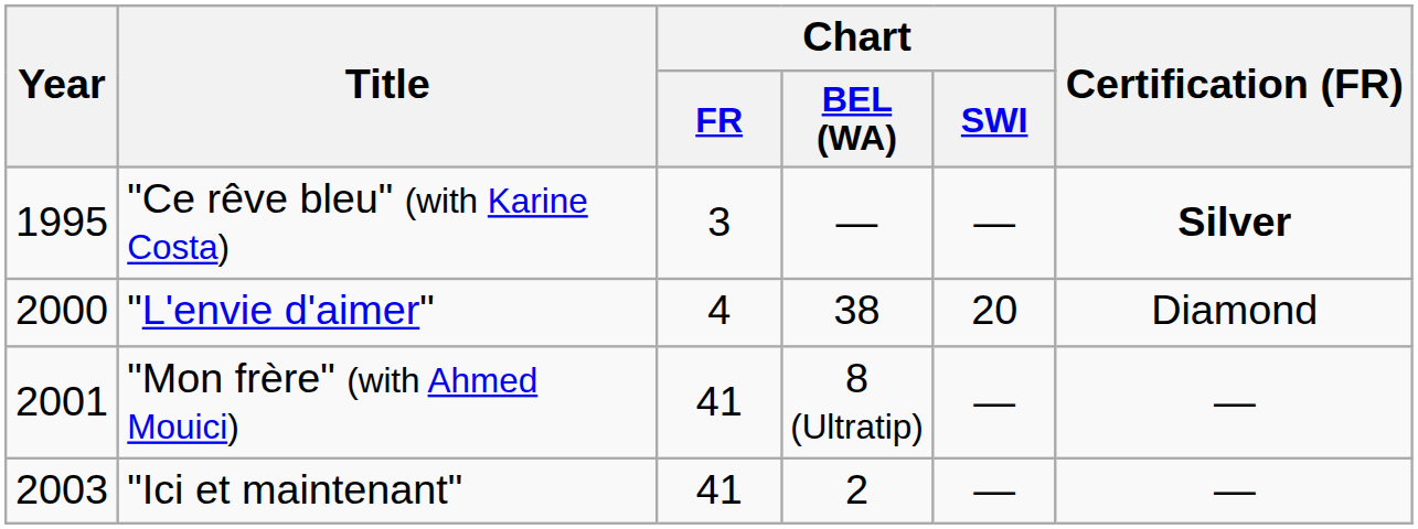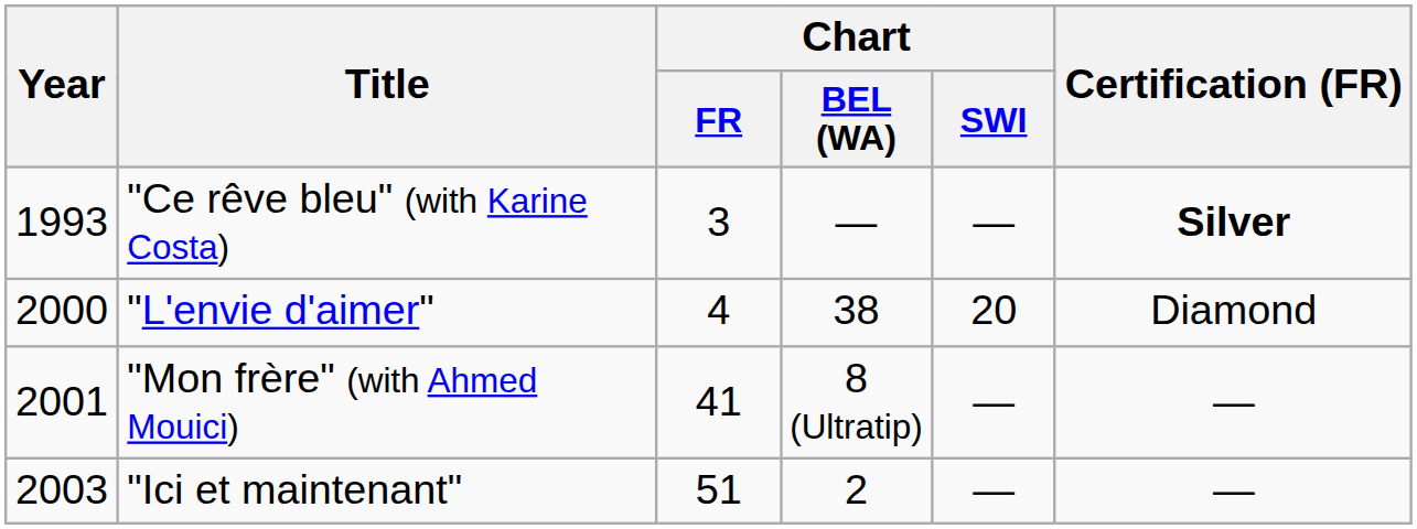 <table class="wikitable">
 <tr>
 <th rowspan="2" width="33">Year</th>
 <th rowspan="2" width="200">Title</th>
 <th colspan="3">Chart</th>
 <th rowspan="2">Certification (FR)</th>
 </tr>
 <tr>
 <th style="width:3em;font-size:85%"><a href='#'>FR</a><br></th>
 <th style="width:3em;font-size:85%"><a href='#'>BEL</a> (WA)<br></th>
 <th style="width:3em;font-size:85%"><a href='#'>SWI</a><br></th>
 </tr>
 <tr>
-<td align="center">1995</td>
+<td align="center">1993</td>
 <td>"Ce rêve bleu" <small>(with <a href='#'>Karine Costa</a>)</small></td>
 <td align="center">3</td>
 <td align="center">—</td>
 <td align="center">—</td>
 <td align="center"><strong>Silver</strong></td>
 </tr>
 <tr>
 <td align="center">2000</td>
 <td>"<a href='#'>L'envie d'aimer</a>"</td>
 <td align="center">4</td>
 <td align="center">38</td>
 <td align="center">20</td>
 <td align="center">Diamond</td>
 </tr>
 <tr>
 <td align="center">2001</td>
 <td>"Mon frère" <small>(with <a href='#'>Ahmed Mouici</a>)</small></td>
 <td align="center">41</td>
 <td align="center">8<br><small>(Ultratip)</small></td>
 <td align="center">—</td>
 <td align="center">—</td>
 </tr>
 <tr>
 <td align="center">2003</td>
 <td>"Ici et maintenant"</td>
-<td align="center">41</td>
+<td align="center">51</td>
 <td align="center">2</td>
 <td align="center">—</td>
 <td align="center">—</td>
 </tr>
 </table>
